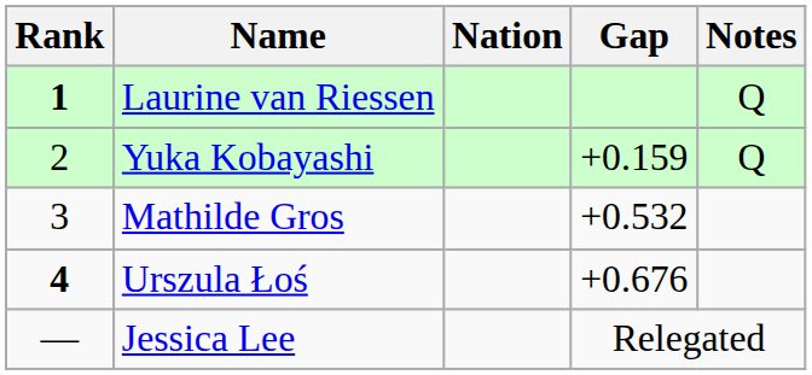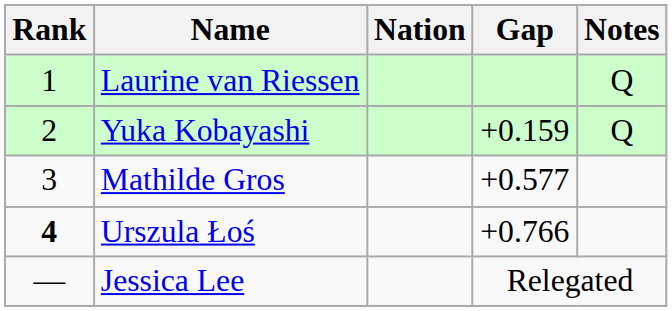 <table class="wikitable sortable" style="text-align:center">
 <tr>
 <th>Rank</th>
 <th>Name</th>
 <th>Nation</th>
 <th>Gap</th>
 <th>Notes</th>
 </tr>
 <tr bgcolor=ccffcc>
-<td><strong>1</strong></td>
+<td>1</td>
 <td align=left><a href='#'>Laurine van Riessen</a></td>
 <td align=left></td>
 <td></td>
 <td>Q</td>
 </tr>
 <tr bgcolor=ccffcc>
 <td>2</td>
 <td align=left><a href='#'>Yuka Kobayashi</a></td>
 <td align=left></td>
 <td>+0.159</td>
 <td>Q</td>
 </tr>
 <tr>
 <td>3</td>
 <td align=left><a href='#'>Mathilde Gros</a></td>
 <td align=left></td>
-<td>+0.532</td>
+<td>+0.577</td>
 <td></td>
 </tr>
 <tr>
 <td><strong>4</strong></td>
 <td align=left><a href='#'>Urszula Łoś</a></td>
 <td align=left></td>
-<td>+0.676</td>
+<td>+0.766</td>
 <td></td>
 </tr>
 <tr>
 <td>—</td>
 <td align=left><a href='#'>Jessica Lee</a></td>
 <td align=left></td>
 <td colspan=2>Relegated</td>
 </tr>
 </table>
